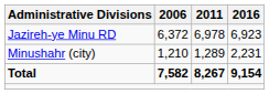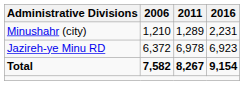 <table class="wikitable">
 <tr>
 <th>Administrative Divisions</th>
 <th>2006</th>
 <th>2011</th>
 <th>2016</th>
 </tr>
 <tr>
+<td><a href='#'>Minushahr</a> (city)</td>
+<td style="text-align: right;">1,210</td>
+<td style="text-align: right;">1,289</td>
+<td style="text-align: right;">2,231</td>
+</tr>
+<tr>
 <td><a href='#'>Jazireh-ye Minu RD</a></td>
 <td style="text-align: right;">6,372</td>
 <td style="text-align: right;">6,978</td>
 <td style="text-align: right;">6,923</td>
-</tr>
-<tr>
-<td><a href='#'>Minushahr</a> (city)</td>
-<td style="text-align: right;">1,210</td>
-<td style="text-align: right;">1,289</td>
-<td style="text-align: right;">2,231</td>
 </tr>
 <tr>
 <td><strong>Total</strong></td>
 <td style="text-align: right;"><strong>7,582</strong></td>
 <td style="text-align: right;"><strong>8,267</strong></td>
 <td style="text-align: right;"><strong>9,154</strong></td>
 </tr>
 <tr>
 <td colspan=4></td>
 </tr>
 </table>
